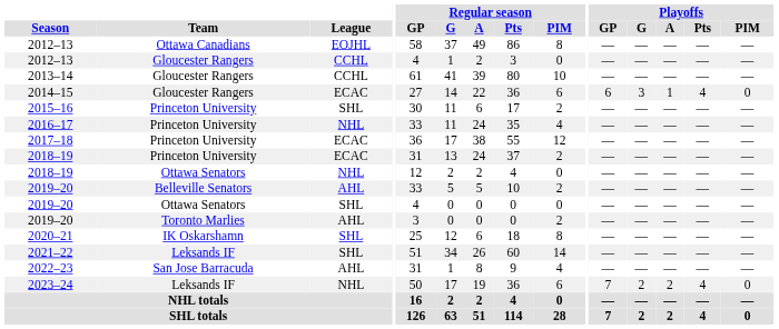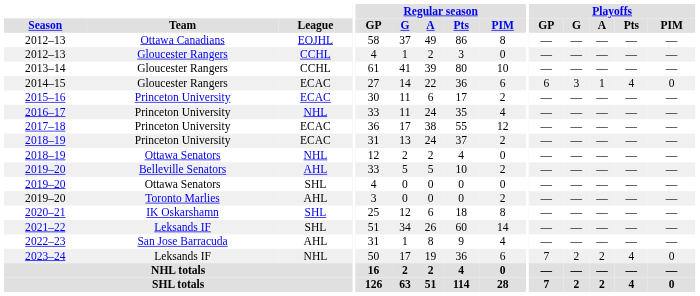 <table border="0" cellpadding="1" cellspacing="0" style="text-align:center; width:60em">
 <tr bgcolor="#e0e0e0">
 <th colspan="3" bgcolor="#ffffff"></th>
 <th rowspan="99" bgcolor="#ffffff"></th>
 <th colspan="5"><a href='#'>Regular season</a></th>
 <th rowspan="99" bgcolor="#ffffff"></th>
 <th colspan="5"><a href='#'>Playoffs</a></th>
 </tr>
 <tr bgcolor="#e0e0e0">
 <th><a href='#'>Season</a></th>
 <th>Team</th>
 <th>League</th>
 <th>GP</th>
 <th><a href='#'>G</a></th>
 <th><a href='#'>A</a></th>
 <th><a href='#'>Pts</a></th>
 <th><a href='#'>PIM</a></th>
 <th>GP</th>
 <th>G</th>
 <th>A</th>
 <th>Pts</th>
 <th>PIM</th>
 </tr>
 <tr>
 <td>2012–13</td>
 <td><a href='#'>Ottawa Canadians</a></td>
 <td><a href='#'>EOJHL</a></td>
 <td>58</td>
 <td>37</td>
 <td>49</td>
 <td>86</td>
 <td>8</td>
 <td>—</td>
 <td>—</td>
 <td>—</td>
 <td>—</td>
 <td>—</td>
 </tr>
 <tr bgcolor="#f0f0f0">
 <td>2012–13</td>
 <td><a href='#'>Gloucester Rangers</a></td>
 <td><a href='#'>CCHL</a></td>
 <td>4</td>
 <td>1</td>
 <td>2</td>
 <td>3</td>
 <td>0</td>
 <td>—</td>
 <td>—</td>
 <td>—</td>
 <td>—</td>
 <td>—</td>
 </tr>
 <tr>
 <td>2013–14</td>
 <td>Gloucester Rangers</td>
 <td>CCHL</td>
 <td>61</td>
 <td>41</td>
 <td>39</td>
 <td>80</td>
 <td>10</td>
 <td>—</td>
 <td>—</td>
 <td>—</td>
 <td>—</td>
 <td>—</td>
 </tr>
 <tr bgcolor="#f0f0f0">
 <td>2014–15</td>
 <td>Gloucester Rangers</td>
 <td>ECAC</td>
 <td>27</td>
 <td>14</td>
 <td>22</td>
 <td>36</td>
 <td>6</td>
 <td>6</td>
 <td>3</td>
 <td>1</td>
 <td>4</td>
 <td>0</td>
 </tr>
 <tr>
 <td><a href='#'>2015–16</a></td>
 <td><a href='#'>Princeton University</a></td>
-<td>SHL</td>
+<td><a href='#'>ECAC</a></td>
 <td>30</td>
 <td>11</td>
 <td>6</td>
 <td>17</td>
 <td>2</td>
 <td>—</td>
 <td>—</td>
 <td>—</td>
 <td>—</td>
 <td>—</td>
 </tr>
 <tr bgcolor="#f0f0f0">
 <td><a href='#'>2016–17</a></td>
 <td>Princeton University</td>
 <td><a href='#'>NHL</a></td>
 <td>33</td>
 <td>11</td>
 <td>24</td>
 <td>35</td>
 <td>4</td>
 <td>—</td>
 <td>—</td>
 <td>—</td>
 <td>—</td>
 <td>—</td>
 </tr>
 <tr>
 <td><a href='#'>2017–18</a></td>
 <td>Princeton University</td>
 <td>ECAC</td>
 <td>36</td>
 <td>17</td>
 <td>38</td>
 <td>55</td>
 <td>12</td>
 <td>—</td>
 <td>—</td>
 <td>—</td>
 <td>—</td>
 <td>—</td>
 </tr>
 <tr bgcolor="#f0f0f0">
 <td><a href='#'>2018–19</a></td>
 <td>Princeton University</td>
 <td>ECAC</td>
 <td>31</td>
 <td>13</td>
 <td>24</td>
 <td>37</td>
 <td>2</td>
 <td>—</td>
 <td>—</td>
 <td>—</td>
 <td>—</td>
 <td>—</td>
 </tr>
 <tr>
 <td><a href='#'>2018–19</a></td>
 <td><a href='#'>Ottawa Senators</a></td>
 <td><a href='#'>NHL</a></td>
 <td>12</td>
 <td>2</td>
 <td>2</td>
 <td>4</td>
 <td>0</td>
 <td>—</td>
 <td>—</td>
 <td>—</td>
 <td>—</td>
 <td>—</td>
 </tr>
 <tr bgcolor="#f0f0f0">
 <td><a href='#'>2019–20</a></td>
 <td><a href='#'>Belleville Senators</a></td>
 <td><a href='#'>AHL</a></td>
 <td>33</td>
 <td>5</td>
 <td>5</td>
 <td>10</td>
 <td>2</td>
 <td>—</td>
 <td>—</td>
 <td>—</td>
 <td>—</td>
 <td>—</td>
 </tr>
 <tr>
 <td><a href='#'>2019–20</a></td>
 <td>Ottawa Senators</td>
 <td>SHL</td>
 <td>4</td>
 <td>0</td>
 <td>0</td>
 <td>0</td>
 <td>0</td>
 <td>—</td>
 <td>—</td>
 <td>—</td>
 <td>—</td>
 <td>—</td>
 </tr>
 <tr bgcolor="#f0f0f0">
 <td>2019–20</td>
 <td><a href='#'>Toronto Marlies</a></td>
 <td>AHL</td>
 <td>3</td>
 <td>0</td>
 <td>0</td>
 <td>0</td>
 <td>2</td>
 <td>—</td>
 <td>—</td>
 <td>—</td>
 <td>—</td>
 <td>—</td>
 </tr>
 <tr>
 <td><a href='#'>2020–21</a></td>
 <td><a href='#'>IK Oskarshamn</a></td>
 <td><a href='#'>SHL</a></td>
 <td>25</td>
 <td>12</td>
 <td>6</td>
 <td>18</td>
 <td>8</td>
 <td>—</td>
 <td>—</td>
 <td>—</td>
 <td>—</td>
 <td>—</td>
 </tr>
 <tr bgcolor="#f0f0f0">
 <td><a href='#'>2021–22</a></td>
 <td><a href='#'>Leksands IF</a></td>
 <td>SHL</td>
 <td>51</td>
 <td>34</td>
 <td>26</td>
 <td>60</td>
 <td>14</td>
 <td>—</td>
 <td>—</td>
 <td>—</td>
 <td>—</td>
 <td>—</td>
 </tr>
 <tr>
 <td><a href='#'>2022–23</a></td>
 <td><a href='#'>San Jose Barracuda</a></td>
 <td>AHL</td>
 <td>31</td>
 <td>1</td>
 <td>8</td>
 <td>9</td>
 <td>4</td>
 <td>—</td>
 <td>—</td>
 <td>—</td>
 <td>—</td>
 <td>—</td>
 </tr>
 <tr bgcolor="#f0f0f0">
 <td><a href='#'>2023–24</a></td>
 <td>Leksands IF</td>
 <td>NHL</td>
 <td>50</td>
 <td>17</td>
 <td>19</td>
 <td>36</td>
 <td>6</td>
 <td>7</td>
 <td>2</td>
 <td>2</td>
 <td>4</td>
 <td>0</td>
 </tr>
 <tr bgcolor="#e0e0e0">
 <th colspan="3">NHL totals</th>
 <th>16</th>
 <th>2</th>
 <th>2</th>
 <th>4</th>
 <th>0</th>
 <th>—</th>
 <th>—</th>
 <th>—</th>
 <th>—</th>
 <th>—</th>
 </tr>
 <tr bgcolor="#e0e0e0">
 <th colspan="3">SHL totals</th>
 <th>126</th>
 <th>63</th>
 <th>51</th>
 <th>114</th>
 <th>28</th>
 <th>7</th>
 <th>2</th>
 <th>2</th>
 <th>4</th>
 <th>0</th>
 </tr>
 </table>
